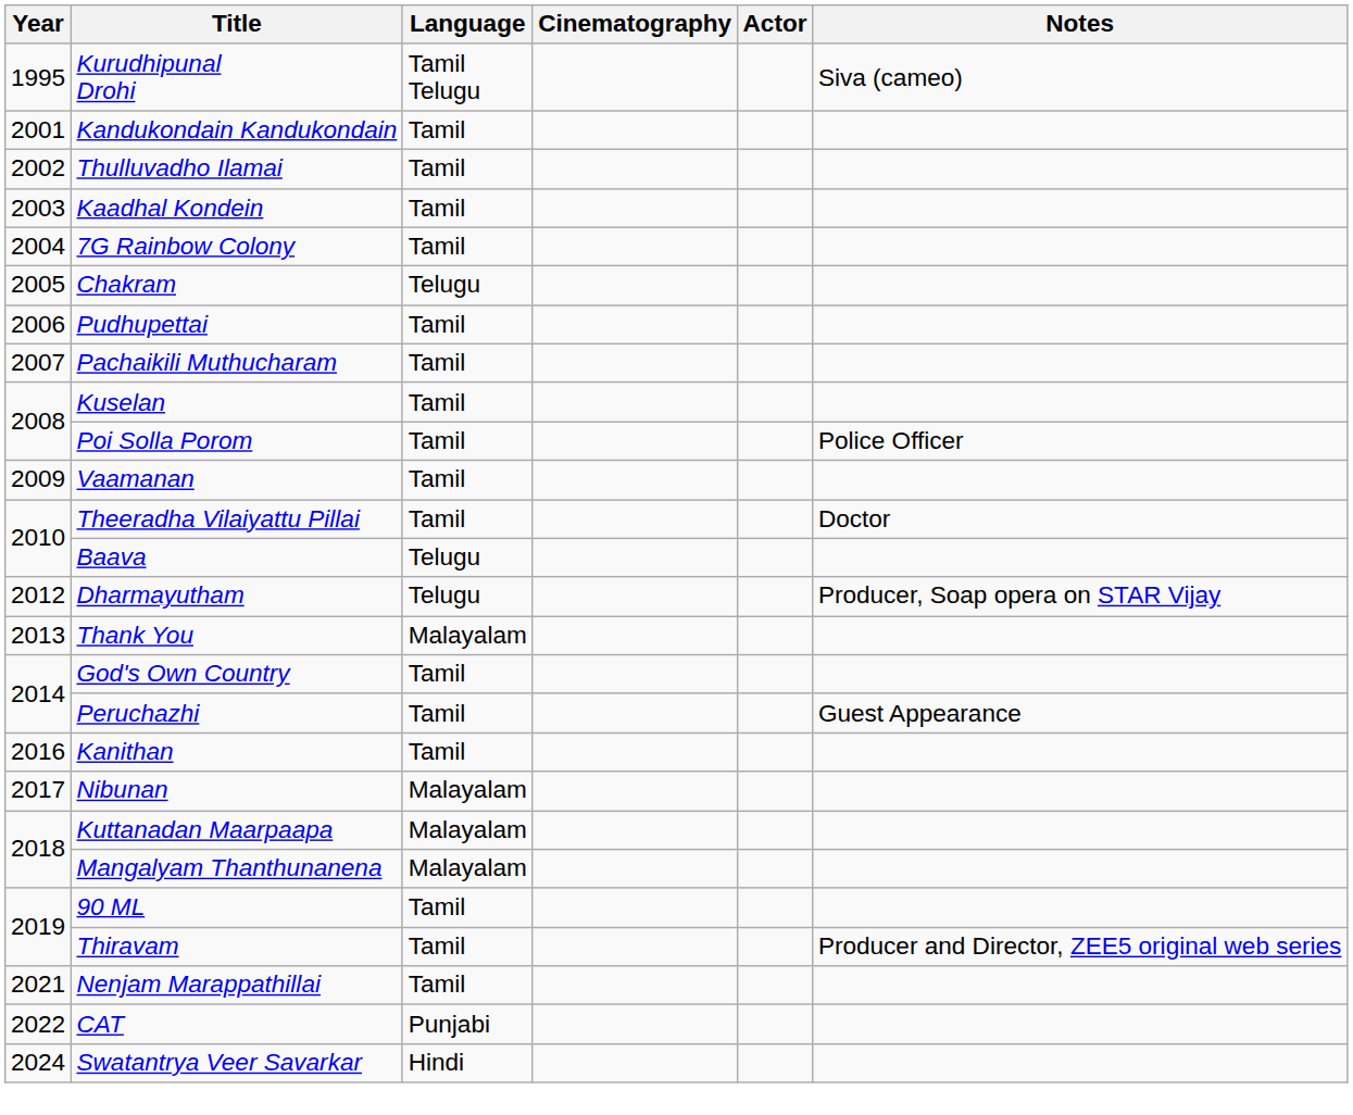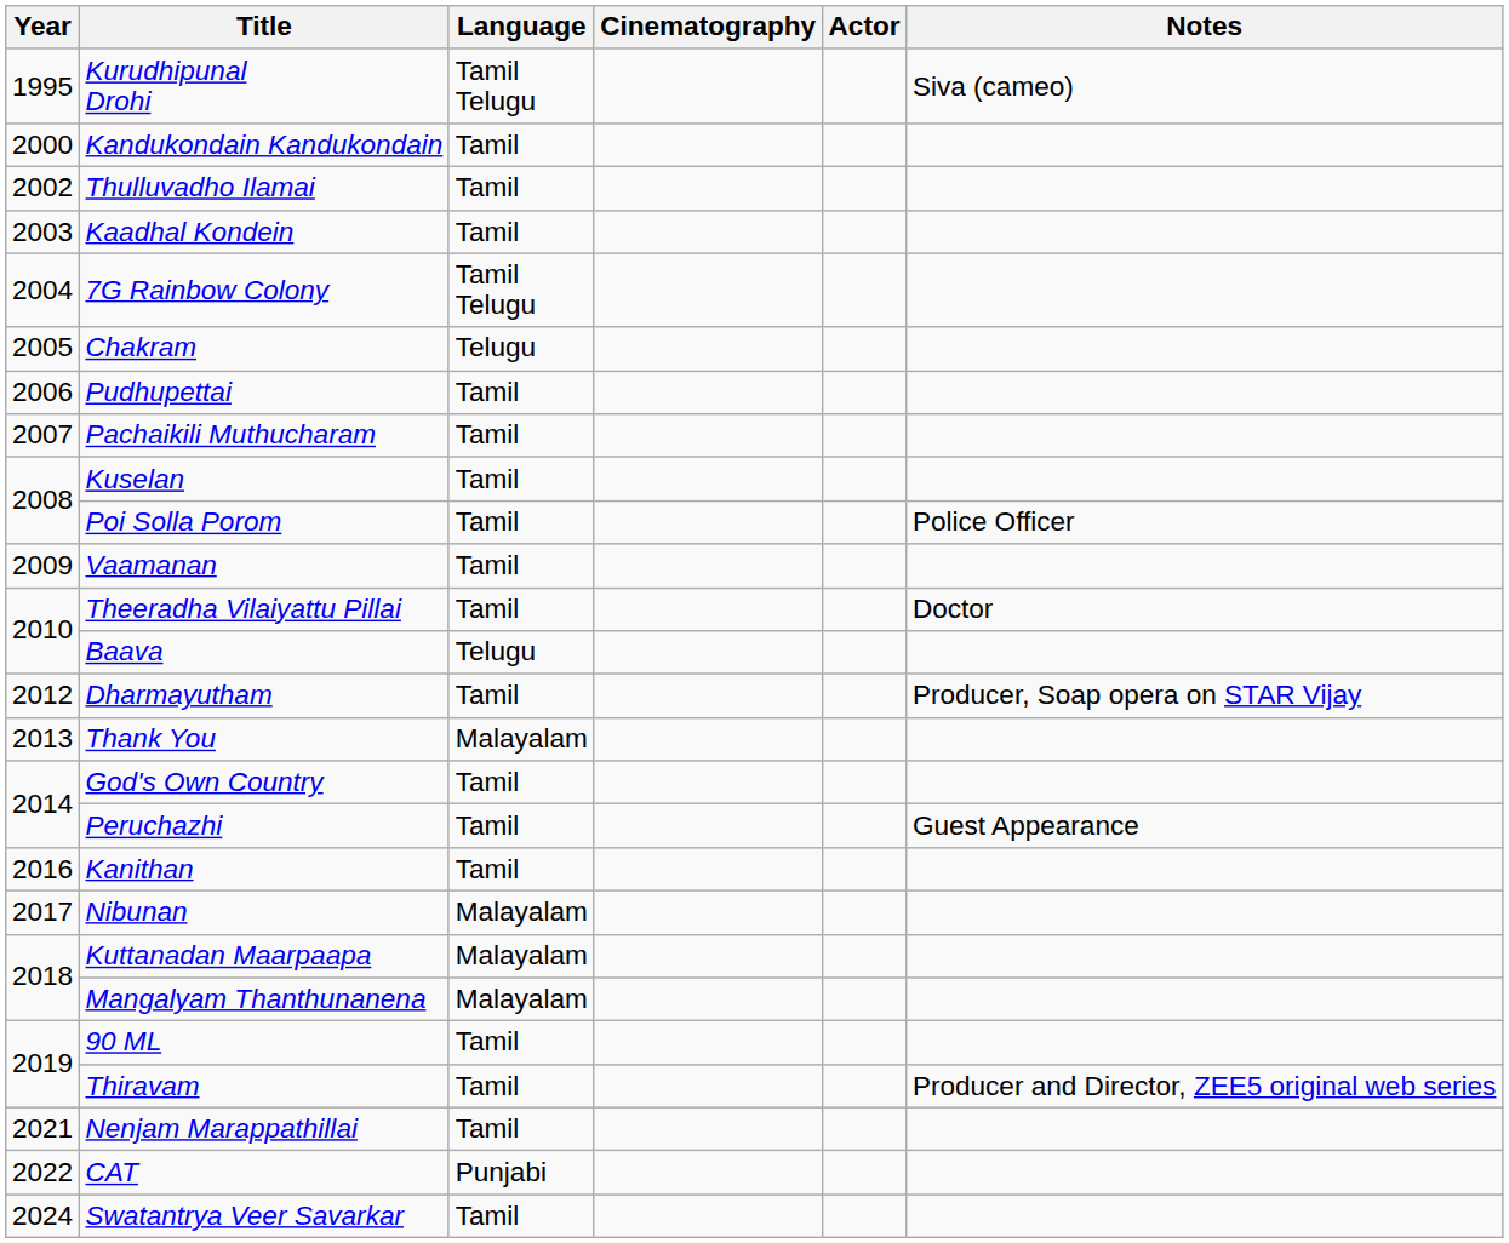 <table class="wikitable sortable">
 <tr>
 <th>Year</th>
 <th>Title</th>
 <th>Language</th>
 <th>Cinematography</th>
 <th>Actor</th>
 <th>Notes</th>
 </tr>
 <tr>
 <td>1995</td>
 <td><em><a href='#'>Kurudhipunal</a></em><br><em><a href='#'>Drohi</a></em></td>
 <td>Tamil<br>Telugu</td>
 <td></td>
 <td></td>
 <td>Siva (cameo)</td>
 </tr>
 <tr>
-<td>2001</td>
+<td>2000</td>
 <td><em><a href='#'>Kandukondain Kandukondain</a></em></td>
 <td>Tamil</td>
 <td></td>
 <td></td>
 <td></td>
 </tr>
 <tr>
 <td>2002</td>
 <td><em><a href='#'>Thulluvadho Ilamai</a></em></td>
 <td>Tamil</td>
 <td></td>
 <td></td>
 <td></td>
 </tr>
 <tr>
 <td>2003</td>
 <td><em><a href='#'>Kaadhal Kondein</a></em></td>
 <td>Tamil</td>
 <td></td>
 <td></td>
 <td></td>
 </tr>
 <tr>
 <td>2004</td>
 <td><em><a href='#'>7G Rainbow Colony</a></em></td>
-<td>Tamil</td>
+<td>Tamil<br>Telugu</td>
 <td></td>
 <td></td>
 <td></td>
 </tr>
 <tr>
 <td>2005</td>
 <td><em><a href='#'>Chakram</a></em></td>
 <td>Telugu</td>
 <td></td>
 <td></td>
 <td></td>
 </tr>
 <tr>
 <td>2006</td>
 <td><em><a href='#'>Pudhupettai</a></em></td>
 <td>Tamil</td>
 <td></td>
 <td></td>
 <td></td>
 </tr>
 <tr>
 <td>2007</td>
 <td><em><a href='#'>Pachaikili Muthucharam</a></em></td>
 <td>Tamil</td>
 <td></td>
 <td></td>
 <td></td>
 </tr>
 <tr>
 <td rowspan="2">2008</td>
 <td><em><a href='#'>Kuselan</a></em></td>
 <td>Tamil</td>
 <td></td>
 <td></td>
 <td></td>
 </tr>
 <tr>
 <td><em><a href='#'>Poi Solla Porom</a></em></td>
 <td>Tamil</td>
 <td></td>
 <td></td>
 <td>Police Officer</td>
 </tr>
 <tr>
 <td>2009</td>
 <td><em><a href='#'>Vaamanan</a></em></td>
 <td>Tamil</td>
 <td></td>
 <td></td>
 <td></td>
 </tr>
 <tr>
 <td rowspan="2">2010</td>
 <td><em><a href='#'>Theeradha Vilaiyattu Pillai</a></em></td>
 <td>Tamil</td>
 <td></td>
 <td></td>
 <td>Doctor</td>
 </tr>
 <tr>
 <td><em><a href='#'>Baava</a></em></td>
 <td>Telugu</td>
 <td></td>
 <td></td>
 <td></td>
 </tr>
 <tr>
 <td>2012</td>
 <td><em><a href='#'>Dharmayutham</a></em></td>
-<td>Telugu</td>
+<td>Tamil</td>
 <td></td>
 <td></td>
 <td>Producer, Soap opera on <a href='#'>STAR Vijay</a></td>
 </tr>
 <tr>
 <td>2013</td>
 <td><em><a href='#'>Thank You</a></em></td>
 <td>Malayalam</td>
 <td></td>
 <td></td>
 <td></td>
 </tr>
 <tr>
 <td rowspan="2">2014</td>
 <td><em><a href='#'>God's Own Country</a></em></td>
 <td>Tamil</td>
 <td></td>
 <td></td>
 <td></td>
 </tr>
 <tr>
 <td><em><a href='#'>Peruchazhi</a></em></td>
 <td>Tamil</td>
 <td></td>
 <td></td>
 <td>Guest Appearance</td>
 </tr>
 <tr>
 <td>2016</td>
 <td><em><a href='#'>Kanithan</a></em></td>
 <td>Tamil</td>
 <td></td>
 <td></td>
 <td></td>
 </tr>
 <tr>
 <td>2017</td>
 <td><em><a href='#'>Nibunan</a></em></td>
 <td>Malayalam</td>
 <td></td>
 <td></td>
 <td></td>
 </tr>
 <tr>
 <td rowspan="2">2018</td>
 <td><em><a href='#'>Kuttanadan Maarpaapa</a></em></td>
 <td>Malayalam</td>
 <td></td>
 <td></td>
 <td></td>
 </tr>
 <tr>
 <td><em><a href='#'>Mangalyam Thanthunanena</a></em></td>
 <td>Malayalam</td>
 <td></td>
 <td></td>
 <td></td>
 </tr>
 <tr>
 <td rowspan="2">2019</td>
 <td><em><a href='#'>90 ML</a></em></td>
 <td>Tamil</td>
 <td></td>
 <td></td>
 <td></td>
 </tr>
 <tr>
 <td><em><a href='#'>Thiravam</a></em></td>
 <td>Tamil</td>
 <td></td>
 <td></td>
 <td>Producer and Director, <a href='#'>ZEE5 original web series</a></td>
 </tr>
 <tr>
 <td>2021</td>
 <td><em><a href='#'>Nenjam Marappathillai</a></em></td>
 <td>Tamil</td>
 <td></td>
 <td></td>
 <td></td>
 </tr>
 <tr>
 <td>2022</td>
 <td><em><a href='#'>CAT</a></em></td>
 <td>Punjabi</td>
 <td></td>
 <td></td>
 <td></td>
 </tr>
 <tr>
 <td>2024</td>
 <td><em><a href='#'>Swatantrya Veer Savarkar</a></em></td>
-<td>Hindi</td>
+<td>Tamil</td>
 <td></td>
 <td></td>
 <td></td>
 </tr>
 </table>
